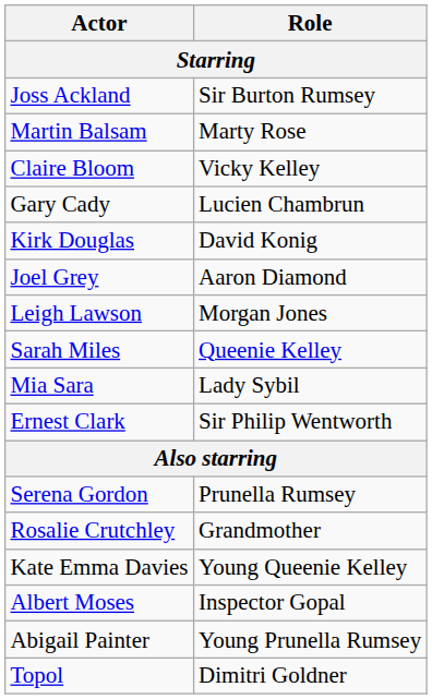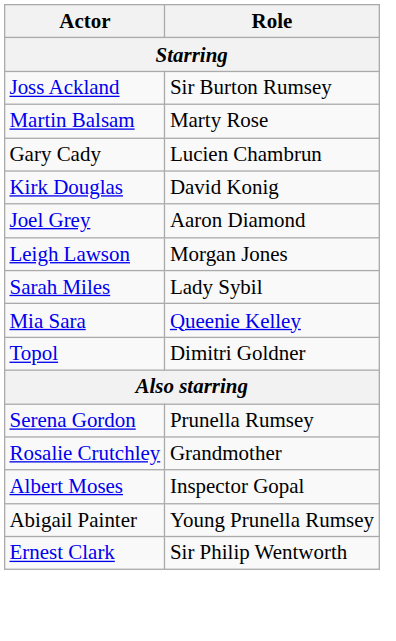 <table class="wikitable">
 <tr>
 <th>Actor</th>
 <th>Role</th>
 </tr>
 <tr>
 <th colspan="2"><em>Starring</em></th>
 </tr>
 <tr>
 <td><a href='#'>Joss Ackland</a></td>
 <td>Sir Burton Rumsey</td>
 </tr>
 <tr>
 <td><a href='#'>Martin Balsam</a></td>
 <td>Marty Rose</td>
-</tr>
-<tr>
-<td><a href='#'>Claire Bloom</a></td>
-<td>Vicky Kelley</td>
 </tr>
 <tr>
 <td>Gary Cady</td>
 <td>Lucien Chambrun</td>
 </tr>
 <tr>
 <td><a href='#'>Kirk Douglas</a></td>
 <td>David Konig</td>
 </tr>
 <tr>
 <td><a href='#'>Joel Grey</a></td>
 <td>Aaron Diamond</td>
 </tr>
 <tr>
 <td><a href='#'>Leigh Lawson</a></td>
 <td>Morgan Jones</td>
 </tr>
 <tr>
 <td><a href='#'>Sarah Miles</a></td>
+<td>Lady Sybil</td>
+</tr>
+<tr>
+<td><a href='#'>Mia Sara</a></td>
 <td><a href='#'>Queenie Kelley</a></td>
 </tr>
 <tr>
-<td><a href='#'>Mia Sara</a></td>
-<td>Lady Sybil</td>
-</tr>
-<tr>
-<td><a href='#'>Ernest Clark</a></td>
-<td>Sir Philip Wentworth</td>
+<td><a href='#'>Topol</a></td>
+<td>Dimitri Goldner</td>
 </tr>
 <tr>
 <th colspan="2"><em>Also starring</em></th>
 </tr>
 <tr>
 <td><a href='#'>Serena Gordon</a></td>
 <td>Prunella Rumsey</td>
 </tr>
 <tr>
 <td><a href='#'>Rosalie Crutchley</a></td>
 <td>Grandmother</td>
 </tr>
 <tr>
-<td>Kate Emma Davies</td>
-<td>Young Queenie Kelley</td>
-</tr>
-<tr>
 <td><a href='#'>Albert Moses</a></td>
 <td>Inspector Gopal</td>
 </tr>
 <tr>
 <td>Abigail Painter</td>
 <td>Young Prunella Rumsey</td>
 </tr>
 <tr>
-<td><a href='#'>Topol</a></td>
-<td>Dimitri Goldner</td>
+<td><a href='#'>Ernest Clark</a></td>
+<td>Sir Philip Wentworth</td>
 </tr>
 </table>
